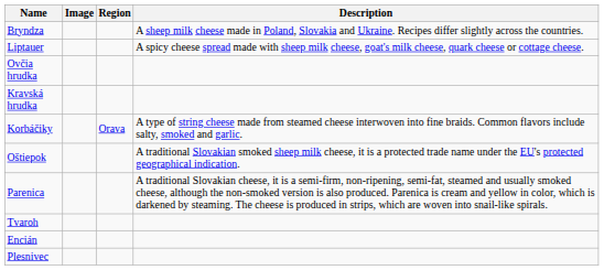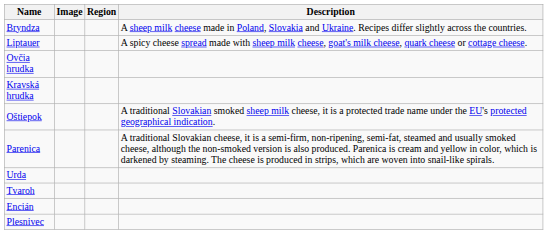 <table class="wikitable sortable" style="width:100%">
 <tr>
 <th>Name</th>
 <th class="unsortable">Image</th>
 <th>Region</th>
 <th>Description</th>
 </tr>
 <tr>
 <td><a href='#'>Bryndza</a></td>
 <td></td>
 <td></td>
 <td>A <a href='#'>sheep milk</a> <a href='#'>cheese</a> made in <a href='#'>Poland</a>, <a href='#'>Slovakia</a> and <a href='#'>Ukraine</a>. Recipes differ slightly across the countries.</td>
 </tr>
 <tr>
 <td><a href='#'>Liptauer</a></td>
 <td></td>
 <td></td>
 <td>A spicy cheese <a href='#'>spread</a> made with <a href='#'>sheep milk</a> <a href='#'>cheese</a>, <a href='#'>goat's milk cheese</a>, <a href='#'>quark cheese</a> or <a href='#'>cottage cheese</a>.</td>
 </tr>
 <tr>
 <td><a href='#'>Ovčia hrudka</a></td>
 <td></td>
 <td></td>
 <td></td>
 </tr>
 <tr>
 <td><a href='#'>Kravská hrudka</a></td>
 <td></td>
 <td></td>
 <td></td>
 </tr>
 <tr>
-<td><a href='#'>Korbáčiky</a></td>
-<td></td>
-<td><a href='#'>Orava</a></td>
-<td>A type of <a href='#'>string cheese</a> made from steamed cheese interwoven into fine braids. Common flavors include salty, <a href='#'>smoked</a> and <a href='#'>garlic</a>.</td>
-</tr>
-<tr>
 <td><a href='#'>Oštiepok</a></td>
 <td></td>
 <td></td>
 <td>A traditional <a href='#'>Slovakian</a> smoked <a href='#'>sheep milk</a> cheese, it is a protected trade name under the <a href='#'>EU</a>'s <a href='#'>protected geographical indication</a>.</td>
 </tr>
 <tr>
 <td><a href='#'>Parenica</a></td>
 <td></td>
 <td></td>
 <td>A traditional Slovakian cheese, it is a semi-firm, non-ripening, semi-fat, steamed and usually smoked cheese, although the non-smoked version is also produced. Parenica is cream and yellow in color, which is darkened by steaming. The cheese is produced in strips, which are woven into snail-like spirals.</td>
+</tr>
+<tr>
+<td><a href='#'>Urda</a></td>
+<td></td>
+<td></td>
+<td></td>
 </tr>
 <tr>
 <td><a href='#'>Tvaroh</a></td>
 <td></td>
 <td></td>
 <td></td>
 </tr>
 <tr>
 <td><a href='#'>Encián</a></td>
 <td></td>
 <td></td>
 <td></td>
 </tr>
 <tr>
 <td><a href='#'>Plesnivec</a></td>
 <td></td>
 <td></td>
 <td></td>
 </tr>
 </table>
